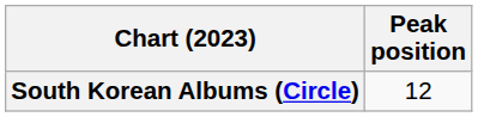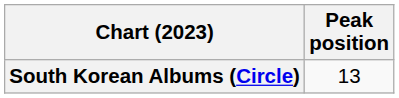 <table class="wikitable plainrowheaders" style="text-align:center;">
 <tr>
 <th scope="col">Chart (2023)</th>
 <th scope="col">Peak<br>position</th>
 </tr>
 <tr>
 <th scope="row">South Korean Albums (<a href='#'>Circle</a>)</th>
-<td>12</td>
+<td>13</td>
 </tr>
 </table>
